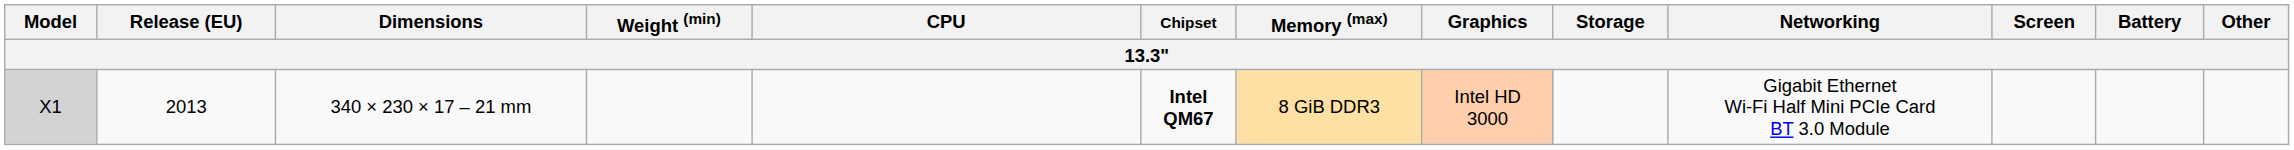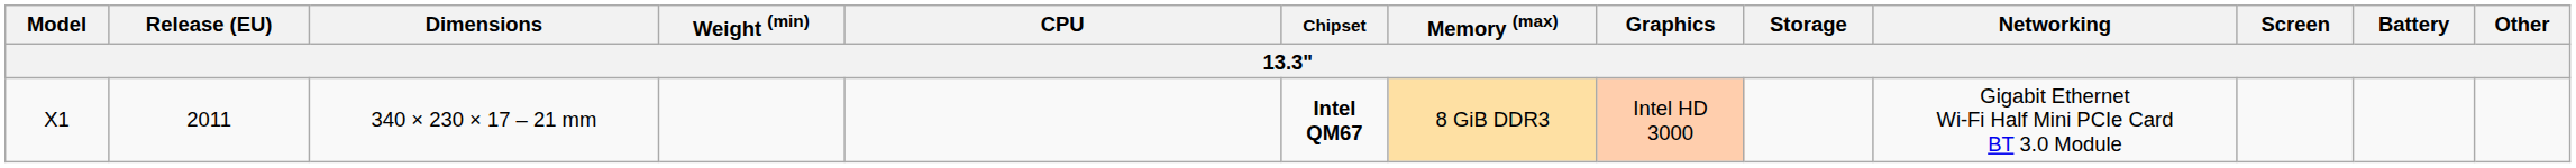 <table class="wikitable" style="font-size: 80%; text-align: center; min-width: 80%;">
 <tr>
 <th>Model</th>
 <th>Release (EU)</th>
 <th>Dimensions</th>
 <th>Weight <sup>(min)</sup></th>
 <th style="width:17%">CPU</th>
 <th><small>Chipset</small></th>
 <th>Memory <sup>(max)</sup></th>
 <th>Graphics</th>
 <th>Storage</th>
 <th>Networking</th>
 <th>Screen</th>
 <th>Battery</th>
 <th>Other</th>
 </tr>
 <tr>
 <th colspan=13>13.3"</th>
 </tr>
 <tr>
-<td style="background: lightgrey;">X1</td>
-<td>2013</td>
+<td>X1</td>
+<td>2011</td>
 <td>340 × 230 × 17 – 21 mm</td>
 <td></td>
 <td></td>
 <td><strong>Intel<br>QM67</strong></td>
 <td style="background:#fee0a3;">8 GiB DDR3  <br></td>
 <td style="background:#ffcead;">Intel HD<br>3000</td>
 <td></td>
 <td>Gigabit Ethernet<br>Wi-Fi Half Mini PCIe Card<br><a href='#'>BT</a> 3.0 Module<br><small></small></td>
 <td></td>
 <td></td>
 <td></td>
 </tr>
 </table>
